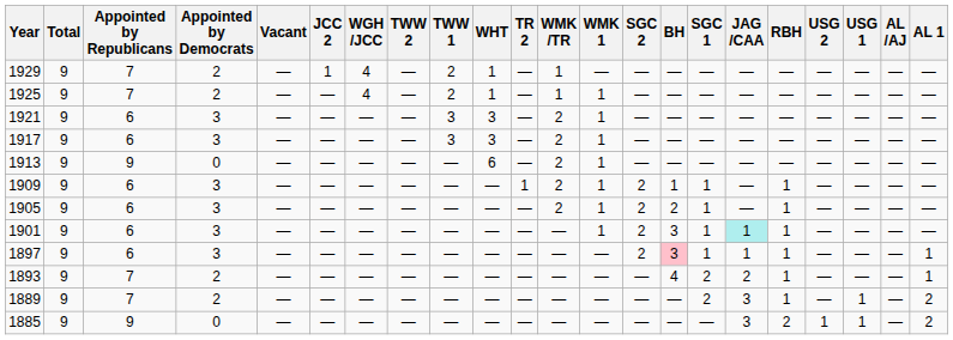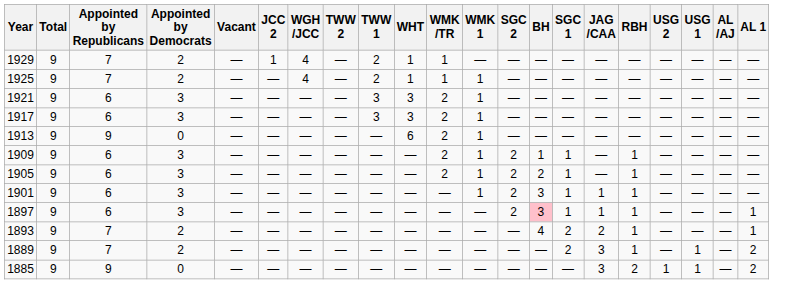 <table class="wikitable" style="text-align:center;">
 <tr>
 <th>Year</th>
 <th>Total</th>
 <th>Appointed<br>by<br>Republicans</th>
 <th>Appointed<br>by<br>Democrats</th>
 <th>Vacant</th>
 <th>JCC<br>2</th>
 <th>WGH<br>/JCC</th>
 <th>TWW<br>2</th>
 <th>TWW<br>1</th>
 <th>WHT</th>
-<th>TR<br>2</th>
 <th>WMK<br>/TR</th>
 <th>WMK<br>1</th>
 <th>SGC<br> 2</th>
 <th>BH</th>
 <th>SGC<br> 1</th>
 <th>JAG<br>/CAA</th>
 <th>RBH</th>
 <th>USG<br>2</th>
 <th>USG<br> 1</th>
 <th>AL<br> /AJ</th>
 <th>AL 1</th>
 </tr>
 <tr>
 <td style="text-align:left;">1929</td>
 <td>9</td>
 <td>7</td>
 <td>2</td>
 <td>—</td>
 <td>1</td>
 <td>4</td>
 <td>—</td>
 <td>2</td>
 <td>1</td>
-<td>—</td>
 <td>1</td>
 <td>—</td>
 <td>—</td>
 <td>—</td>
 <td>—</td>
 <td>—</td>
 <td>—</td>
 <td>—</td>
 <td>—</td>
 <td>—</td>
 <td>—</td>
 </tr>
 <tr>
 <td style="text-align:left;">1925</td>
 <td>9</td>
 <td>7</td>
 <td>2</td>
 <td>—</td>
 <td>—</td>
 <td>4</td>
 <td>—</td>
 <td>2</td>
 <td>1</td>
-<td>—</td>
 <td>1</td>
 <td>1</td>
 <td>—</td>
 <td>—</td>
 <td>—</td>
 <td>—</td>
 <td>—</td>
 <td>—</td>
 <td>—</td>
 <td>—</td>
 <td>—</td>
 </tr>
 <tr>
 <td style="text-align:left;">1921</td>
 <td>9</td>
 <td>6</td>
 <td>3</td>
 <td>—</td>
 <td>—</td>
 <td>—</td>
 <td>—</td>
 <td>3</td>
 <td>3</td>
-<td>—</td>
 <td>2</td>
 <td>1</td>
 <td>—</td>
 <td>—</td>
 <td>—</td>
 <td>—</td>
 <td>—</td>
 <td>—</td>
 <td>—</td>
 <td>—</td>
 <td>—</td>
 </tr>
 <tr>
 <td style="text-align:left;">1917</td>
 <td>9</td>
 <td>6</td>
 <td>3</td>
 <td>—</td>
 <td>—</td>
 <td>—</td>
 <td>—</td>
 <td>3</td>
 <td>3</td>
-<td>—</td>
 <td>2</td>
 <td>1</td>
 <td>—</td>
 <td>—</td>
 <td>—</td>
 <td>—</td>
 <td>—</td>
 <td>—</td>
 <td>—</td>
 <td>—</td>
 <td>—</td>
 </tr>
 <tr>
 <td style="text-align:left;">1913</td>
 <td>9</td>
 <td>9</td>
 <td>0</td>
 <td>—</td>
 <td>—</td>
 <td>—</td>
 <td>—</td>
 <td>—</td>
 <td>6</td>
-<td>—</td>
 <td>2</td>
 <td>1</td>
 <td>—</td>
 <td>—</td>
 <td>—</td>
 <td>—</td>
 <td>—</td>
 <td>—</td>
 <td>—</td>
 <td>—</td>
 <td>—</td>
 </tr>
 <tr>
 <td style="text-align:left;">1909</td>
 <td>9</td>
 <td>6</td>
 <td>3</td>
 <td>—</td>
 <td>—</td>
 <td>—</td>
 <td>—</td>
 <td>—</td>
 <td>—</td>
-<td>1</td>
 <td>2</td>
 <td>1</td>
 <td>2</td>
 <td>1</td>
 <td>1</td>
 <td>—</td>
 <td>1</td>
 <td>—</td>
 <td>—</td>
 <td>—</td>
 <td>—</td>
 </tr>
 <tr>
 <td style="text-align:left;">1905</td>
 <td>9</td>
 <td>6</td>
 <td>3</td>
-<td>—</td>
 <td>—</td>
 <td>—</td>
 <td>—</td>
 <td>—</td>
 <td>—</td>
 <td>—</td>
 <td>2</td>
 <td>1</td>
 <td>2</td>
 <td>2</td>
 <td>1</td>
 <td>—</td>
 <td>1</td>
 <td>—</td>
 <td>—</td>
 <td>—</td>
 <td>—</td>
 </tr>
 <tr>
 <td style="text-align:left;">1901</td>
 <td>9</td>
 <td>6</td>
 <td>3</td>
 <td>—</td>
 <td>—</td>
 <td>—</td>
 <td>—</td>
 <td>—</td>
 <td>—</td>
 <td>—</td>
-<td>—</td>
 <td>1</td>
 <td>2</td>
 <td>3</td>
 <td>1</td>
-<td style="background: paleturquoise;">1</td>
+<td>1</td>
 <td>1</td>
 <td>—</td>
 <td>—</td>
 <td>—</td>
 <td>—</td>
 </tr>
 <tr>
 <td style="text-align:left;">1897</td>
 <td>9</td>
 <td>6</td>
 <td>3</td>
-<td>—</td>
 <td>—</td>
 <td>—</td>
 <td>—</td>
 <td>—</td>
 <td>—</td>
 <td>—</td>
 <td>—</td>
 <td>—</td>
 <td>2</td>
 <td style="background: pink;">3</td>
 <td>1</td>
 <td>1</td>
 <td>1</td>
 <td>—</td>
 <td>—</td>
 <td>—</td>
 <td>1</td>
 </tr>
 <tr>
 <td style="text-align:left;">1893</td>
 <td>9</td>
 <td>7</td>
 <td>2</td>
 <td>—</td>
 <td>—</td>
 <td>—</td>
 <td>—</td>
 <td>—</td>
 <td>—</td>
 <td>—</td>
 <td>—</td>
 <td>—</td>
-<td>—</td>
 <td>4</td>
 <td>2</td>
 <td>2</td>
 <td>1</td>
 <td>—</td>
 <td>—</td>
 <td>—</td>
 <td>1</td>
 </tr>
 <tr>
 <td style="text-align:left;">1889</td>
 <td>9</td>
 <td>7</td>
 <td>2</td>
-<td>—</td>
 <td>—</td>
 <td>—</td>
 <td>—</td>
 <td>—</td>
 <td>—</td>
 <td>—</td>
 <td>—</td>
 <td>—</td>
 <td>—</td>
 <td>—</td>
 <td>2</td>
 <td>3</td>
 <td>1</td>
 <td>—</td>
 <td>1</td>
 <td>—</td>
 <td>2</td>
 </tr>
 <tr>
 <td style="text-align:left;">1885</td>
 <td>9</td>
 <td>9</td>
 <td>0</td>
 <td>—</td>
 <td>—</td>
 <td>—</td>
 <td>—</td>
 <td>—</td>
 <td>—</td>
 <td>—</td>
 <td>—</td>
 <td>—</td>
 <td>—</td>
 <td>—</td>
-<td>—</td>
 <td>3</td>
 <td>2</td>
 <td>1</td>
 <td>1</td>
 <td>—</td>
 <td>2</td>
 </tr>
 </table>
